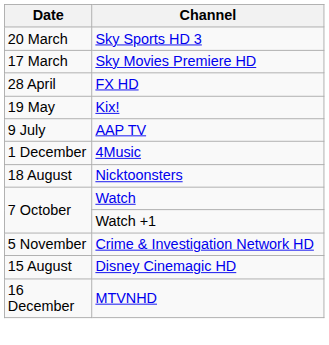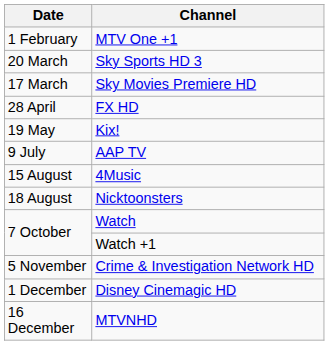 <table class="wikitable">
 <tr>
 <th width=90>Date</th>
 <th width=250>Channel</th>
+</tr>
+<tr>
+<td>1 February</td>
+<td><a href='#'>MTV One +1</a></td>
 </tr>
 <tr>
 <td>20 March</td>
 <td><a href='#'>Sky Sports HD 3</a></td>
 </tr>
 <tr>
 <td>17 March</td>
 <td><a href='#'>Sky Movies Premiere HD</a></td>
 </tr>
 <tr>
 <td>28 April</td>
 <td><a href='#'>FX HD</a></td>
 </tr>
 <tr>
 <td>19 May</td>
 <td><a href='#'>Kix!</a></td>
 </tr>
 <tr>
 <td>9 July</td>
 <td><a href='#'>AAP TV</a></td>
 </tr>
 <tr>
-<td>1 December</td>
+<td>15 August</td>
 <td><a href='#'>4Music</a></td>
 </tr>
 <tr>
 <td>18 August</td>
 <td><a href='#'>Nicktoonsters</a></td>
 </tr>
 <tr>
 <td rowspan=2>7 October</td>
 <td><a href='#'>Watch</a></td>
 </tr>
 <tr>
 <td>Watch +1</td>
 </tr>
 <tr>
 <td>5 November</td>
 <td><a href='#'>Crime & Investigation Network HD</a></td>
 </tr>
 <tr>
-<td>15 August</td>
+<td>1 December</td>
 <td><a href='#'>Disney Cinemagic HD</a></td>
 </tr>
 <tr>
 <td>16 December</td>
 <td><a href='#'>MTVNHD</a></td>
 </tr>
 </table>
